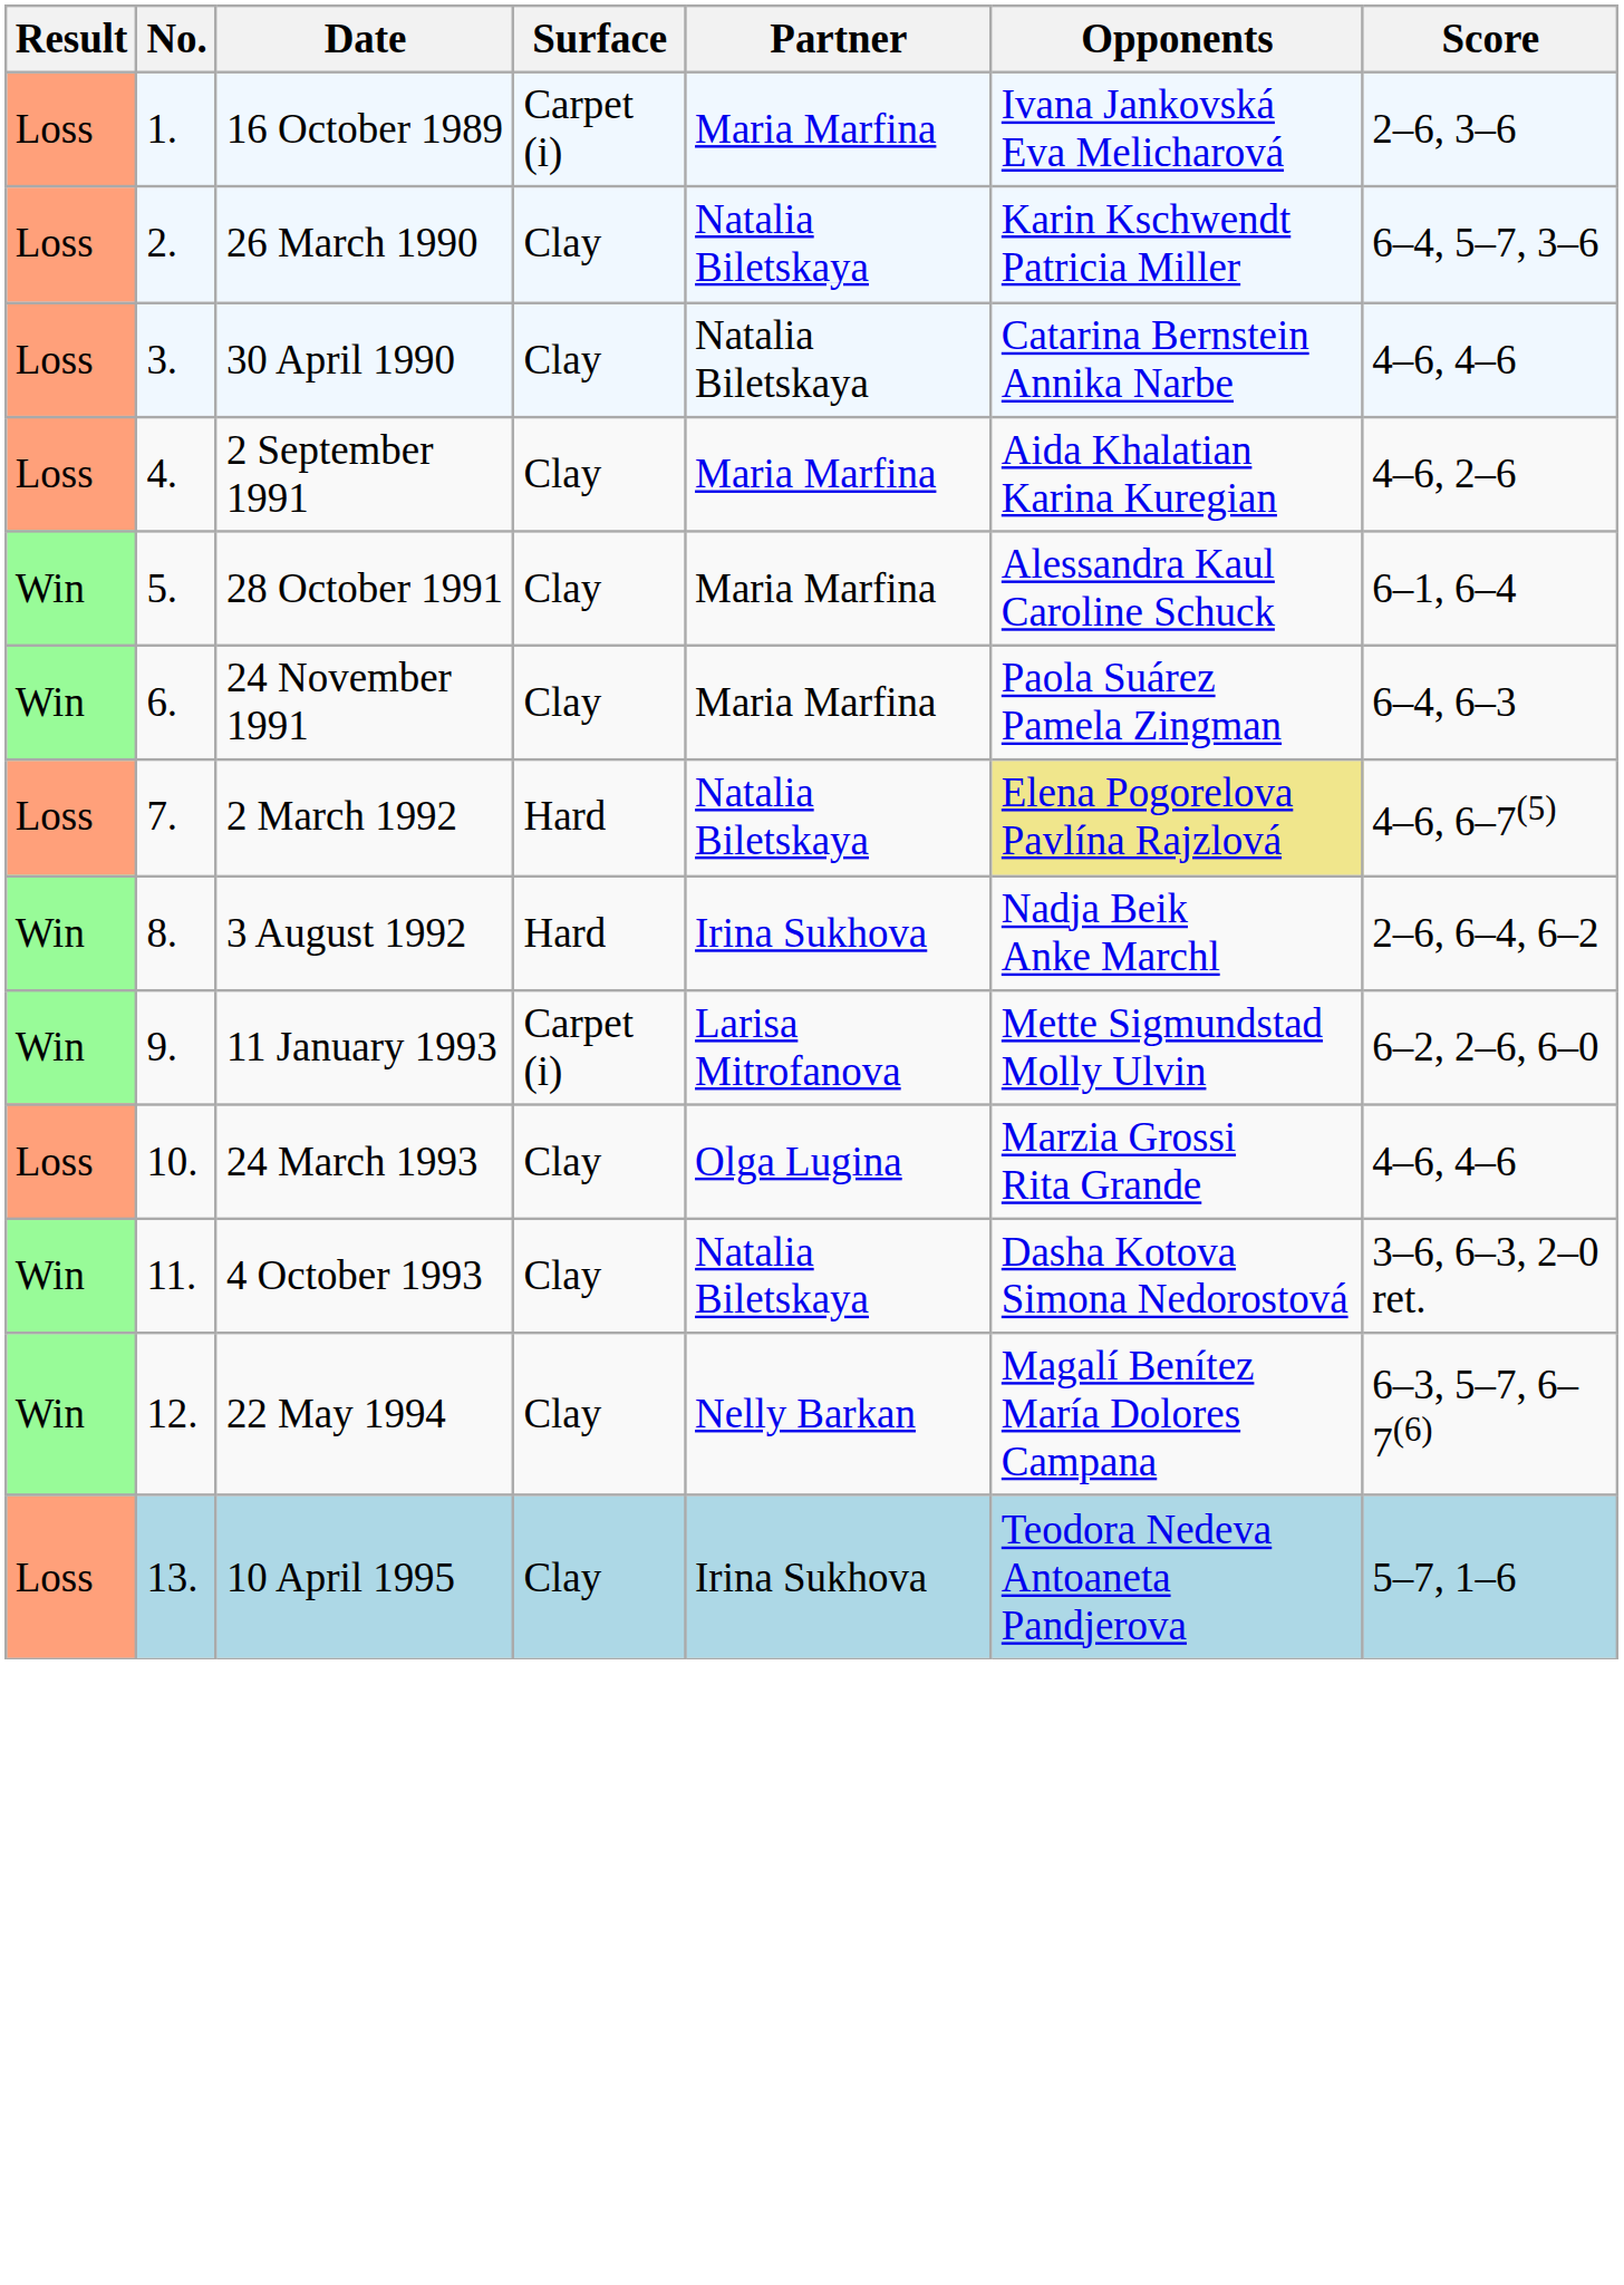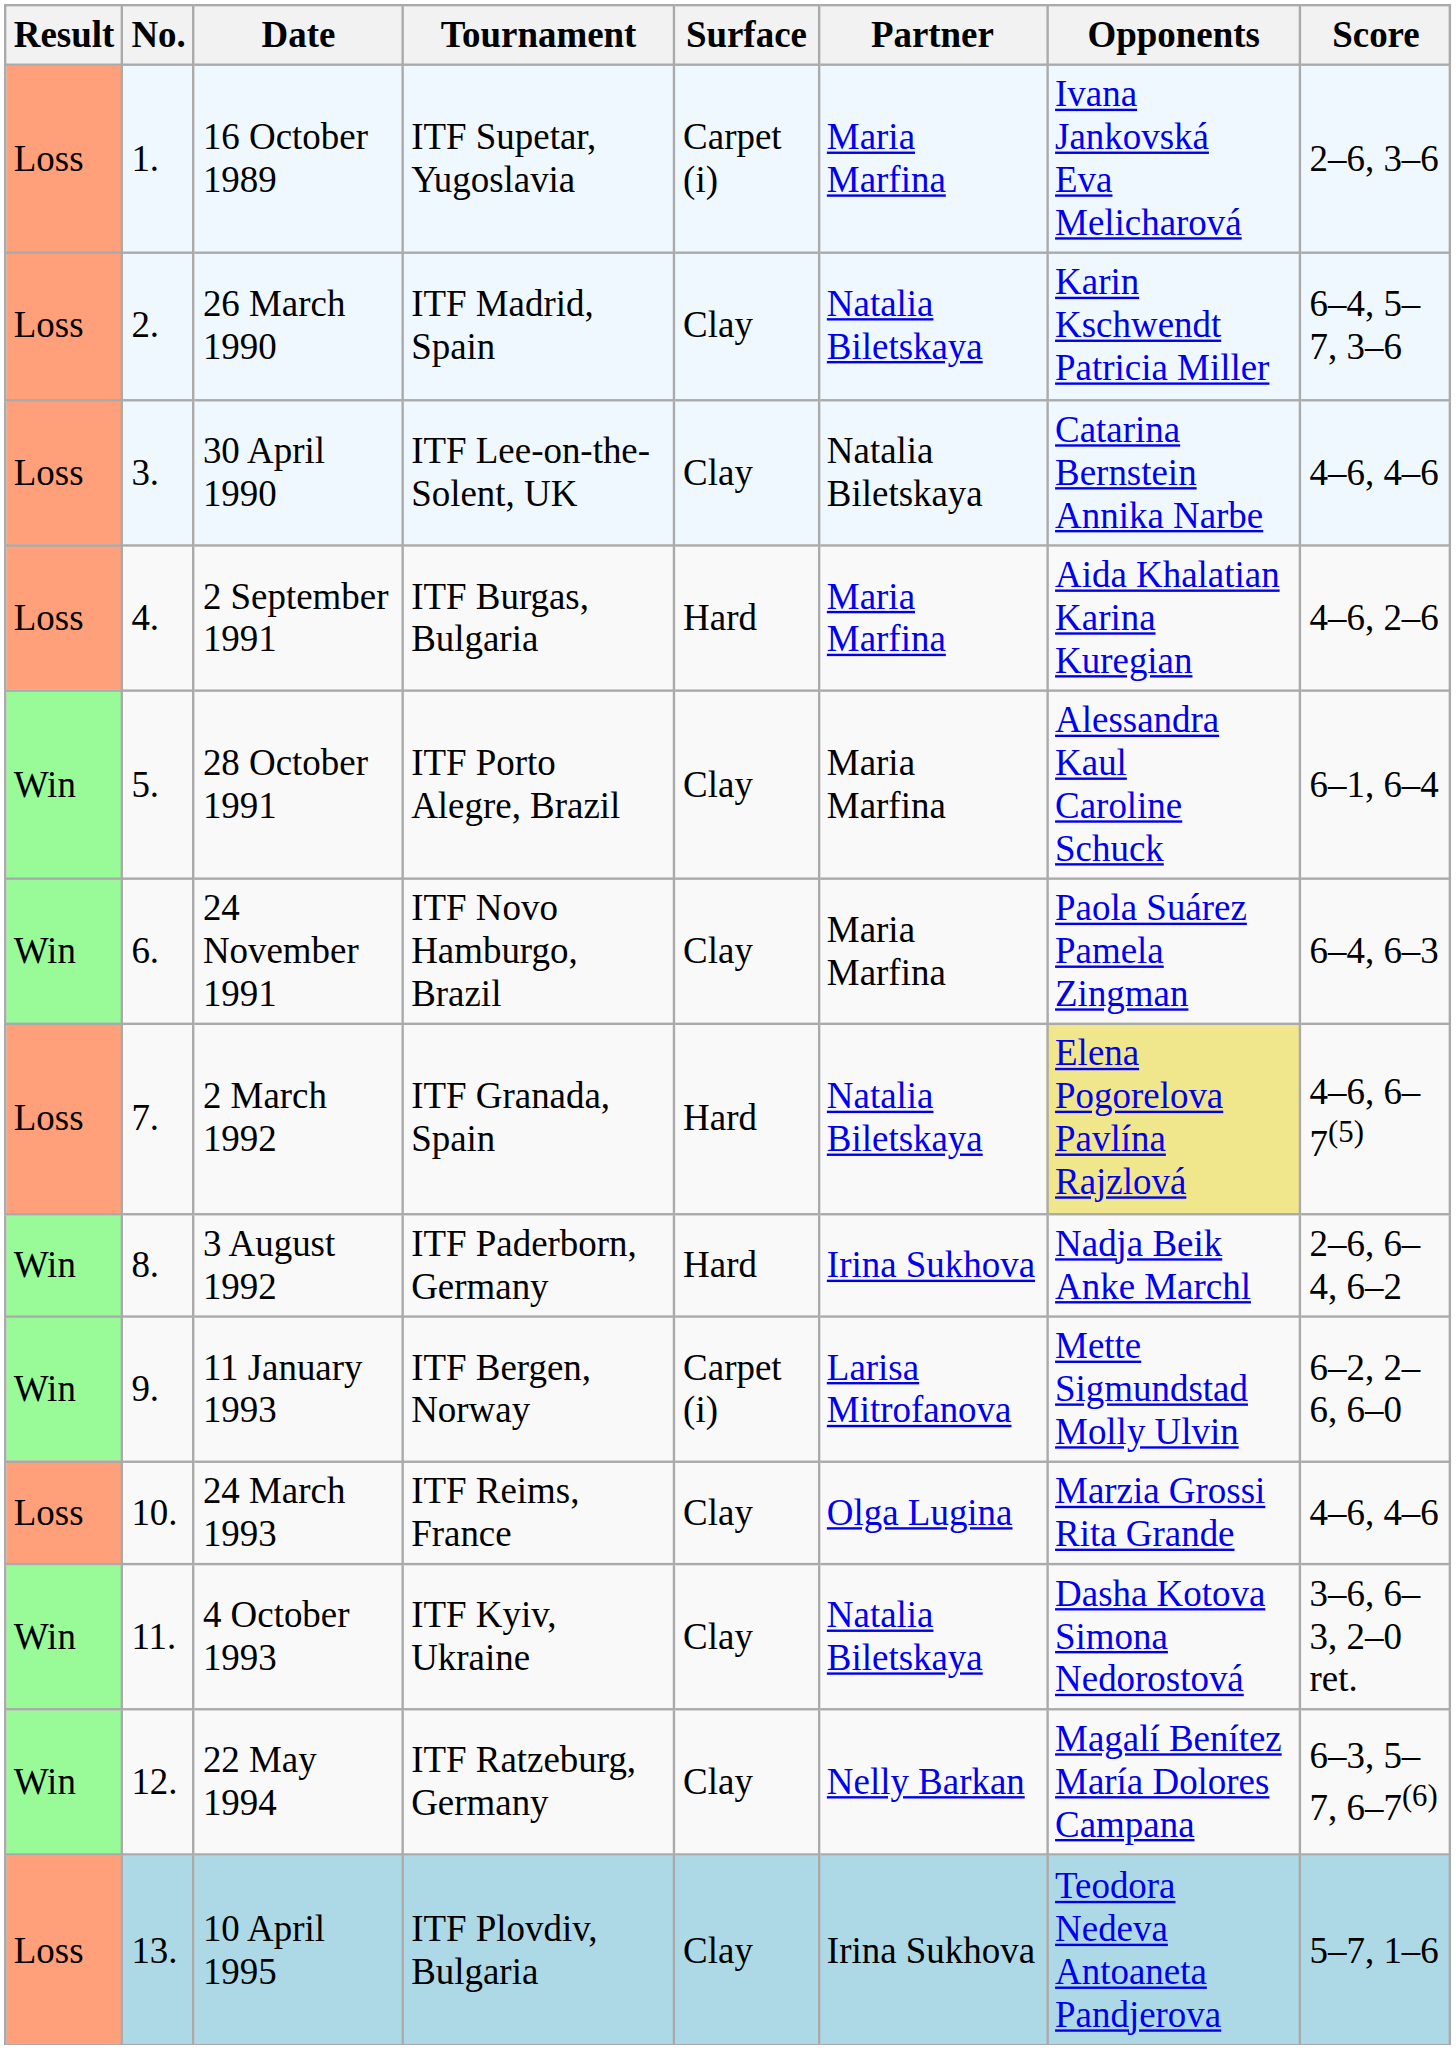 <table class="sortable wikitable" style="font-size:97%;">
 <tr>
 <th>Result</th>
 <th>No.</th>
 <th>Date</th>
+<th>Tournament</th>
 <th>Surface</th>
 <th>Partner</th>
 <th>Opponents</th>
 <th>Score</th>
 </tr>
 <tr style="background:#f0f8ff;">
 <td style="background:#ffa07a;">Loss</td>
 <td>1.</td>
 <td>16 October 1989</td>
+<td>ITF Supetar, Yugoslavia</td>
 <td>Carpet (i)</td>
 <td> <a href='#'>Maria Marfina</a></td>
 <td> <a href='#'>Ivana Jankovská</a> <br>  <a href='#'>Eva Melicharová</a></td>
 <td>2–6, 3–6</td>
 </tr>
 <tr style="background:#f0f8ff;">
 <td style="background:#ffa07a;">Loss</td>
 <td>2.</td>
 <td>26 March 1990</td>
+<td>ITF Madrid, Spain</td>
 <td>Clay</td>
 <td> <a href='#'>Natalia Biletskaya</a></td>
 <td> <a href='#'>Karin Kschwendt</a> <br>  <a href='#'>Patricia Miller</a></td>
 <td>6–4, 5–7, 3–6</td>
 </tr>
 <tr style="background:#f0f8ff;">
 <td style="background:#ffa07a;">Loss</td>
 <td>3.</td>
 <td>30 April 1990</td>
+<td>ITF Lee-on-the-Solent, UK</td>
 <td>Clay</td>
 <td> Natalia Biletskaya</td>
 <td> <a href='#'>Catarina Bernstein</a> <br>  <a href='#'>Annika Narbe</a></td>
 <td>4–6, 4–6</td>
 </tr>
 <tr>
 <td style="background:#ffa07a;">Loss</td>
 <td>4.</td>
 <td>2 September 1991</td>
-<td>Clay</td>
+<td>ITF Burgas, Bulgaria</td>
+<td>Hard</td>
 <td> <a href='#'>Maria Marfina</a></td>
 <td> <a href='#'>Aida Khalatian</a> <br>  <a href='#'>Karina Kuregian</a></td>
 <td>4–6, 2–6</td>
 </tr>
 <tr>
 <td style="background:#98fb98;">Win</td>
 <td>5.</td>
 <td>28 October 1991</td>
+<td>ITF Porto Alegre, Brazil</td>
 <td>Clay</td>
 <td> Maria Marfina</td>
 <td> <a href='#'>Alessandra Kaul</a> <br>  <a href='#'>Caroline Schuck</a></td>
 <td>6–1, 6–4</td>
 </tr>
 <tr>
 <td style="background:#98fb98;">Win</td>
 <td>6.</td>
 <td>24 November 1991</td>
+<td>ITF Novo Hamburgo, Brazil</td>
 <td>Clay</td>
 <td> Maria Marfina</td>
 <td> <a href='#'>Paola Suárez</a> <br>  <a href='#'>Pamela Zingman</a></td>
 <td>6–4, 6–3</td>
 </tr>
 <tr>
 <td style="background:#ffa07a;">Loss</td>
 <td>7.</td>
 <td>2 March 1992</td>
+<td>ITF Granada, Spain</td>
 <td>Hard</td>
 <td> <a href='#'>Natalia Biletskaya</a></td>
 <td style="background: khaki;"> <a href='#'>Elena Pogorelova</a> <br>  <a href='#'>Pavlína Rajzlová</a></td>
 <td>4–6, 6–7<sup>(5)</sup></td>
 </tr>
 <tr>
 <td style="background:#98fb98;">Win</td>
 <td>8.</td>
 <td>3 August 1992</td>
+<td>ITF Paderborn, Germany</td>
 <td>Hard</td>
 <td> <a href='#'>Irina Sukhova</a></td>
 <td> <a href='#'>Nadja Beik</a> <br>  <a href='#'>Anke Marchl</a></td>
 <td>2–6, 6–4, 6–2</td>
 </tr>
 <tr>
 <td style="background:#98fb98;">Win</td>
 <td>9.</td>
 <td>11 January 1993</td>
+<td>ITF Bergen, Norway</td>
 <td>Carpet (i)</td>
 <td> <a href='#'>Larisa Mitrofanova</a></td>
 <td> <a href='#'>Mette Sigmundstad</a> <br>  <a href='#'>Molly Ulvin</a></td>
 <td>6–2, 2–6, 6–0</td>
 </tr>
 <tr>
 <td style="background:#ffa07a;">Loss</td>
 <td>10.</td>
 <td>24 March 1993</td>
+<td>ITF Reims, France</td>
 <td>Clay</td>
 <td> <a href='#'>Olga Lugina</a></td>
 <td> <a href='#'>Marzia Grossi</a> <br>  <a href='#'>Rita Grande</a></td>
 <td>4–6, 4–6</td>
 </tr>
 <tr>
 <td style="background:#98fb98;">Win</td>
 <td>11.</td>
 <td>4 October 1993</td>
+<td>ITF Kyiv, Ukraine</td>
 <td>Clay</td>
 <td> <a href='#'>Natalia Biletskaya</a></td>
 <td> <a href='#'>Dasha Kotova</a> <br>  <a href='#'>Simona Nedorostová</a></td>
 <td>3–6, 6–3, 2–0 ret.</td>
 </tr>
 <tr>
 <td style="background:#98fb98;">Win</td>
 <td>12.</td>
 <td>22 May 1994</td>
+<td>ITF Ratzeburg, Germany</td>
 <td>Clay</td>
 <td> <a href='#'>Nelly Barkan</a></td>
 <td> <a href='#'>Magalí Benítez</a> <br>  <a href='#'>María Dolores Campana</a></td>
 <td>6–3, 5–7, 6–7<sup>(6)</sup></td>
 </tr>
 <tr style="background:lightblue;">
 <td style="background:#ffa07a;">Loss</td>
 <td>13.</td>
 <td>10 April 1995</td>
+<td>ITF Plovdiv, Bulgaria</td>
 <td>Clay</td>
 <td> Irina Sukhova</td>
 <td> <a href='#'>Teodora Nedeva</a> <br>  <a href='#'>Antoaneta Pandjerova</a></td>
 <td>5–7, 1–6</td>
 </tr>
 </table>
